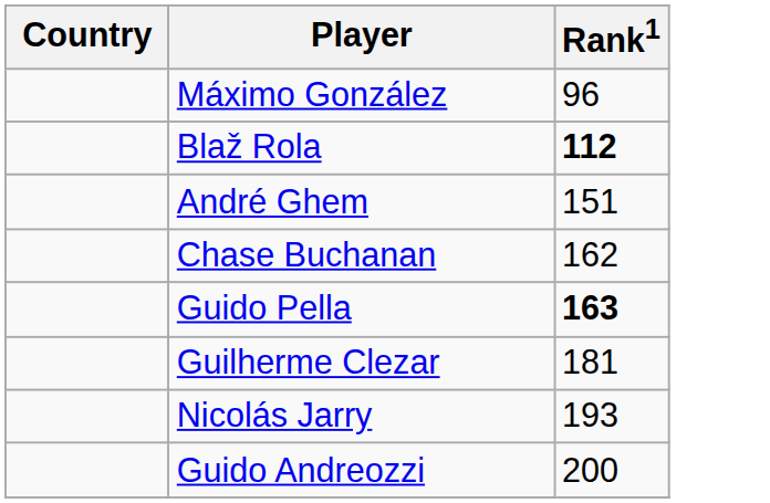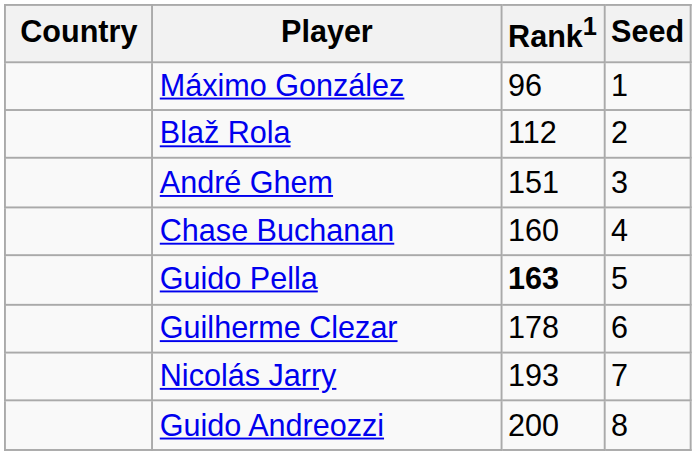 <table class="sortable wikitable">
 <tr>
 <th width="70">Country</th>
 <th width="175">Player</th>
 <th>Rank<sup>1</sup></th>
+<th>Seed</th>
 </tr>
 <tr>
 <td></td>
 <td><a href='#'>Máximo González</a></td>
 <td>96</td>
+<td>1</td>
 </tr>
 <tr>
 <td></td>
 <td><a href='#'>Blaž Rola</a></td>
-<td><strong>112</strong></td>
+<td>112</td>
+<td>2</td>
 </tr>
 <tr>
 <td></td>
 <td><a href='#'>André Ghem</a></td>
 <td>151</td>
+<td>3</td>
 </tr>
 <tr>
 <td></td>
 <td><a href='#'>Chase Buchanan</a></td>
-<td>162</td>
+<td>160</td>
+<td>4</td>
 </tr>
 <tr>
 <td></td>
 <td><a href='#'>Guido Pella</a></td>
 <td><strong>163</strong></td>
+<td>5</td>
 </tr>
 <tr>
 <td></td>
 <td><a href='#'>Guilherme Clezar</a></td>
-<td>181</td>
+<td>178</td>
+<td>6</td>
 </tr>
 <tr>
 <td></td>
 <td><a href='#'>Nicolás Jarry</a></td>
 <td>193</td>
+<td>7</td>
 </tr>
 <tr>
 <td></td>
 <td><a href='#'>Guido Andreozzi</a></td>
 <td>200</td>
+<td>8</td>
 </tr>
 </table>
